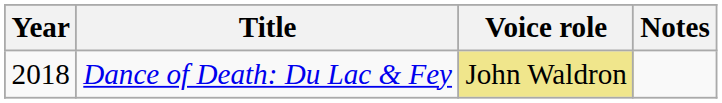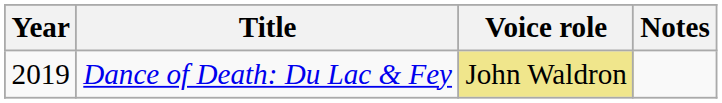 <table class="wikitable sortable">
 <tr>
 <th>Year</th>
 <th>Title</th>
 <th>Voice role</th>
 <th class="unsortable">Notes</th>
 </tr>
 <tr>
-<td>2018</td>
+<td>2019</td>
 <td><em><a href='#'>Dance of Death: Du Lac & Fey</a></em></td>
 <td style="background: khaki;">John Waldron</td>
 <td></td>
 </tr>
 </table>
